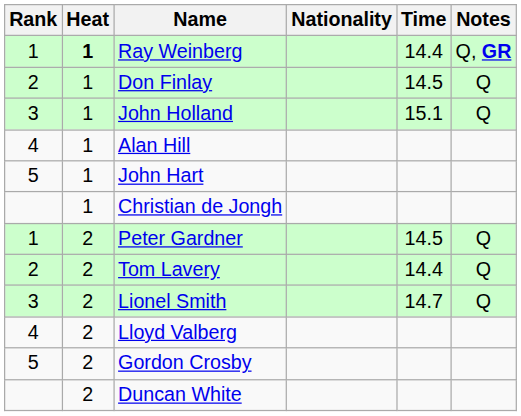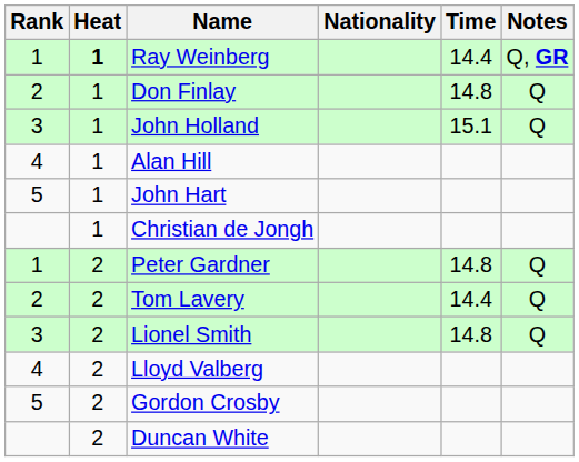 <table class="wikitable sortable" style="text-align:center">
 <tr>
 <th>Rank</th>
 <th>Heat</th>
 <th>Name</th>
 <th>Nationality</th>
 <th>Time</th>
 <th>Notes</th>
 </tr>
 <tr bgcolor=ccffcc>
 <td>1</td>
 <td><strong>1</strong></td>
 <td align=left><a href='#'>Ray Weinberg</a></td>
 <td align=left></td>
 <td>14.4</td>
 <td>Q, <strong><a href='#'>GR</a></strong></td>
 </tr>
 <tr bgcolor=ccffcc>
 <td>2</td>
 <td>1</td>
 <td align=left><a href='#'>Don Finlay</a></td>
 <td align=left></td>
-<td>14.5</td>
+<td>14.8</td>
 <td>Q</td>
 </tr>
 <tr bgcolor=ccffcc>
 <td>3</td>
 <td>1</td>
 <td align=left><a href='#'>John Holland</a></td>
 <td align=left></td>
 <td>15.1</td>
 <td>Q</td>
 </tr>
 <tr>
 <td>4</td>
 <td>1</td>
 <td align=left><a href='#'>Alan Hill</a></td>
 <td align=left></td>
 <td></td>
 <td></td>
 </tr>
 <tr>
 <td>5</td>
 <td>1</td>
 <td align=left><a href='#'>John Hart</a></td>
 <td align=left></td>
 <td></td>
 <td></td>
 </tr>
 <tr>
 <td></td>
 <td>1</td>
 <td align=left><a href='#'>Christian de Jongh</a></td>
 <td align=left></td>
 <td></td>
 <td></td>
 </tr>
 <tr bgcolor=ccffcc>
 <td>1</td>
 <td>2</td>
 <td align=left><a href='#'>Peter Gardner</a></td>
 <td align=left></td>
-<td>14.5</td>
+<td>14.8</td>
 <td>Q</td>
 </tr>
 <tr bgcolor=ccffcc>
 <td>2</td>
 <td>2</td>
 <td align=left><a href='#'>Tom Lavery</a></td>
 <td align=left></td>
 <td>14.4</td>
 <td>Q</td>
 </tr>
 <tr bgcolor=ccffcc>
 <td>3</td>
 <td>2</td>
 <td align=left><a href='#'>Lionel Smith</a></td>
 <td align=left></td>
-<td>14.7</td>
+<td>14.8</td>
 <td>Q</td>
 </tr>
 <tr>
 <td>4</td>
 <td>2</td>
 <td align=left><a href='#'>Lloyd Valberg</a></td>
 <td align=left></td>
 <td></td>
 <td></td>
 </tr>
 <tr>
 <td>5</td>
 <td>2</td>
 <td align=left><a href='#'>Gordon Crosby</a></td>
 <td align=left></td>
 <td></td>
 <td></td>
 </tr>
 <tr>
 <td></td>
 <td>2</td>
 <td align=left><a href='#'>Duncan White</a></td>
 <td align=left></td>
 <td></td>
 <td></td>
 </tr>
 </table>
